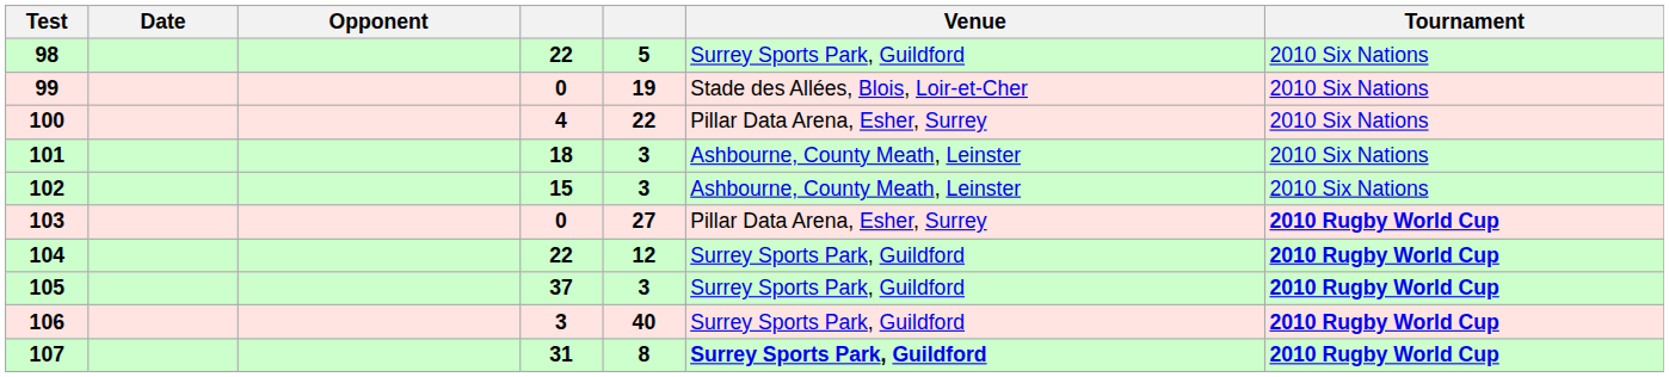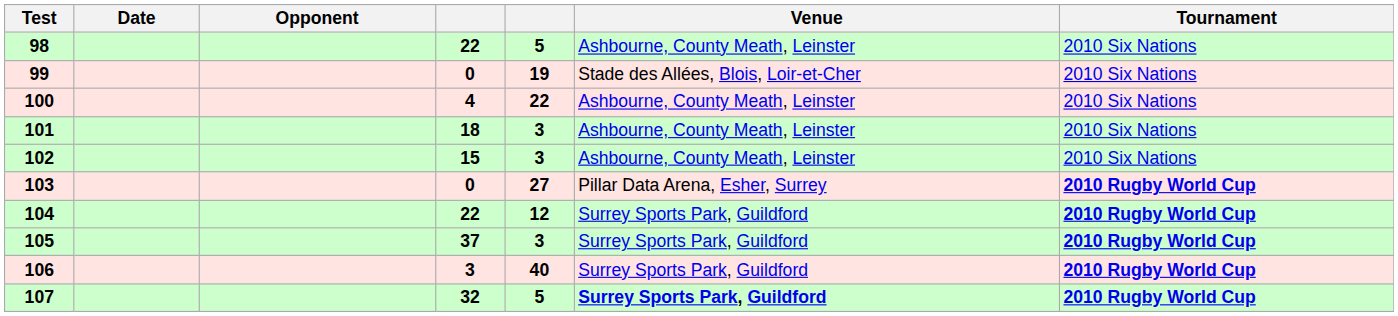 <table class="wikitable sortable" style="width:100%">
 <tr>
 <th style="width:5%">Test</th>
 <th style="width:9%">Date</th>
 <th style="width:17%">Opponent</th>
 <th style="width:5%"></th>
 <th style="width:5%"></th>
 <th>Venue</th>
 <th>Tournament</th>
 </tr>
 <tr bgcolor="#ccffcc">
 <td align="center"><strong>98</strong></td>
 <td></td>
 <td></td>
 <td align="center"><strong>22</strong></td>
 <td align="center"><strong>5</strong></td>
-<td><a href='#'>Surrey Sports Park</a>, <a href='#'>Guildford</a></td>
+<td><a href='#'>Ashbourne, County Meath</a>, <a href='#'>Leinster</a></td>
 <td><a href='#'>2010 Six Nations</a></td>
 </tr>
 <tr bgcolor="FFE4E1">
 <td align="center"><strong>99</strong></td>
 <td></td>
 <td></td>
 <td align="center"><strong>0</strong></td>
 <td align="center"><strong>19</strong></td>
 <td>Stade des Allées, <a href='#'>Blois</a>, <a href='#'>Loir-et-Cher</a></td>
 <td><a href='#'>2010 Six Nations</a></td>
 </tr>
 <tr bgcolor="FFE4E1">
 <td align="center"><strong>100</strong></td>
 <td></td>
 <td></td>
 <td align="center"><strong>4</strong></td>
 <td align="center"><strong>22</strong></td>
-<td>Pillar Data Arena, <a href='#'>Esher</a>, <a href='#'>Surrey</a></td>
+<td><a href='#'>Ashbourne, County Meath</a>, <a href='#'>Leinster</a></td>
 <td><a href='#'>2010 Six Nations</a></td>
 </tr>
 <tr bgcolor="#ccffcc">
 <td align="center"><strong>101</strong></td>
 <td></td>
 <td></td>
 <td align="center"><strong>18</strong></td>
 <td align="center"><strong>3</strong></td>
 <td><a href='#'>Ashbourne, County Meath</a>, <a href='#'>Leinster</a></td>
 <td><a href='#'>2010 Six Nations</a></td>
 </tr>
 <tr bgcolor="#ccffcc">
 <td align="center"><strong>102</strong></td>
 <td></td>
 <td></td>
 <td align="center"><strong>15</strong></td>
 <td align="center"><strong>3</strong></td>
 <td><a href='#'>Ashbourne, County Meath</a>, <a href='#'>Leinster</a></td>
 <td><a href='#'>2010 Six Nations</a></td>
 </tr>
 <tr bgcolor="FFE4E1">
 <td align="center"><strong>103</strong></td>
 <td></td>
 <td></td>
 <td align="center"><strong>0</strong></td>
 <td align="center"><strong>27</strong></td>
 <td>Pillar Data Arena, <a href='#'>Esher</a>, <a href='#'>Surrey</a></td>
 <td><a href='#'><strong>2010 Rugby World Cup</strong></a></td>
 </tr>
 <tr bgcolor="#ccffcc">
 <td align="center"><strong>104</strong></td>
 <td></td>
 <td></td>
 <td align="center"><strong>22</strong></td>
 <td align="center"><strong>12</strong></td>
 <td><a href='#'>Surrey Sports Park</a>, <a href='#'>Guildford</a></td>
 <td><a href='#'><strong>2010 Rugby World Cup</strong></a></td>
 </tr>
 <tr bgcolor="#ccffcc">
 <td align="center"><strong>105</strong></td>
 <td></td>
 <td></td>
 <td align="center"><strong>37</strong></td>
 <td align="center"><strong>3</strong></td>
 <td><a href='#'>Surrey Sports Park</a>, <a href='#'>Guildford</a></td>
 <td><a href='#'><strong>2010 Rugby World Cup</strong></a></td>
 </tr>
 <tr bgcolor="FFE4E1">
 <td align="center"><strong>106</strong></td>
 <td></td>
 <td></td>
 <td align="center"><strong>3</strong></td>
 <td align="center"><strong>40</strong></td>
 <td><a href='#'>Surrey Sports Park</a>, <a href='#'>Guildford</a></td>
 <td><a href='#'><strong>2010 Rugby World Cup</strong></a></td>
 </tr>
 <tr bgcolor="#ccffcc">
 <td align="center"><strong>107</strong></td>
 <td></td>
 <td></td>
-<td align="center"><strong>31</strong></td>
-<td align="center"><strong>8</strong></td>
+<td align="center"><strong>32</strong></td>
+<td align="center"><strong>5</strong></td>
 <td><strong><a href='#'>Surrey Sports Park</a>, <a href='#'>Guildford</a></strong></td>
 <td><a href='#'><strong>2010 Rugby World Cup</strong></a></td>
 </tr>
 </table>
